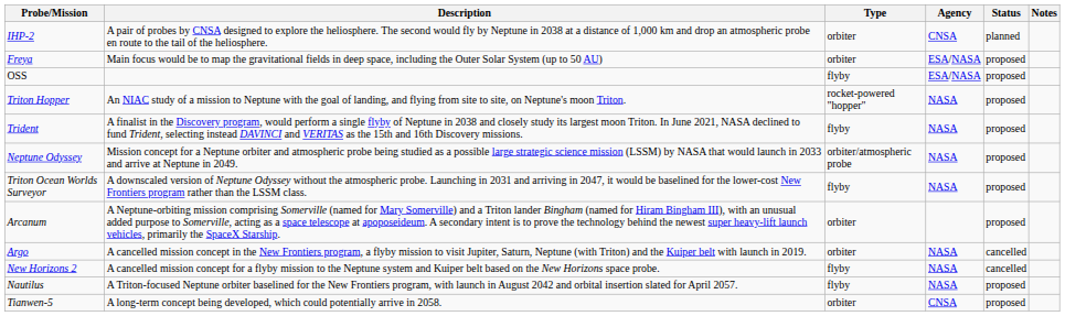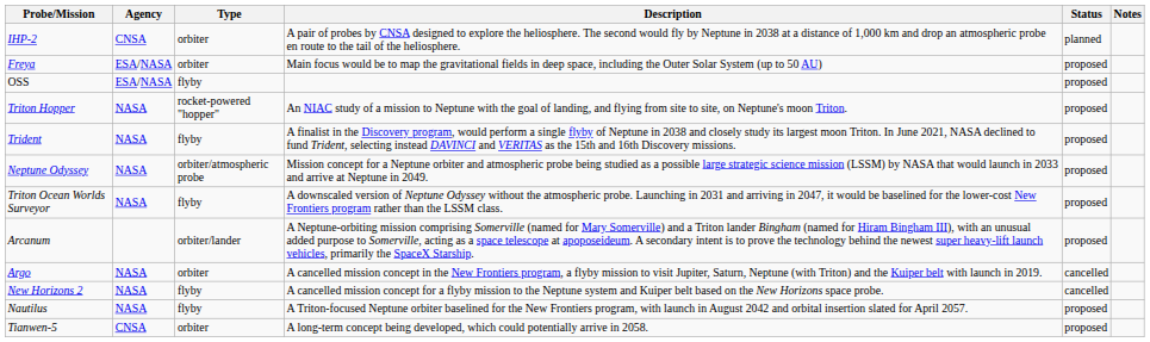 <table class="wikitable">
 <tr>
 <th>Probe/Mission</th>
+<th>Agency</th>
+<th>Type</th>
 <th>Description</th>
-<th>Type</th>
-<th>Agency</th>
 <th>Status</th>
 <th>Notes</th>
 </tr>
 <tr>
 <td><em><a href='#'>IHP-2</a></em></td>
+<td><a href='#'>CNSA</a></td>
+<td>orbiter</td>
 <td>A pair of probes by <a href='#'>CNSA</a> designed to explore the heliosphere. The second would fly by Neptune in 2038 at a distance of 1,000 km and drop an atmospheric probe en route to the tail of the heliosphere.</td>
-<td>orbiter</td>
-<td><a href='#'>CNSA</a></td>
 <td>planned</td>
 <td></td>
 </tr>
 <tr>
 <td><a href='#'><em>Freya</em></a></td>
+<td><a href='#'>ESA</a>/<a href='#'>NASA</a></td>
+<td>orbiter</td>
 <td>Main focus would be to map the gravitational fields in deep space, including the Outer Solar System (up to 50 <a href='#'>AU</a>)</td>
-<td>orbiter</td>
-<td><a href='#'>ESA</a>/<a href='#'>NASA</a></td>
 <td>proposed</td>
 <td></td>
 </tr>
 <tr>
 <td>OSS</td>
+<td><a href='#'>ESA</a>/<a href='#'>NASA</a></td>
+<td>flyby</td>
 <td></td>
-<td>flyby</td>
-<td><a href='#'>ESA</a>/<a href='#'>NASA</a></td>
 <td>proposed</td>
 <td></td>
 </tr>
 <tr>
 <td><em><a href='#'>Triton Hopper</a></em></td>
+<td><a href='#'>NASA</a></td>
+<td>rocket-powered "hopper"</td>
 <td>An <a href='#'>NIAC</a> study of a mission to Neptune with the goal of landing, and flying from site to site, on Neptune's moon <a href='#'>Triton</a>.</td>
-<td>rocket-powered "hopper"</td>
-<td><a href='#'>NASA</a></td>
 <td>proposed</td>
 <td></td>
 </tr>
 <tr>
 <td><em><a href='#'>Trident</a></em></td>
+<td><a href='#'>NASA</a></td>
+<td>flyby</td>
 <td>A finalist in the <a href='#'>Discovery program</a>, would perform a single <a href='#'>flyby</a> of Neptune in 2038 and closely study its largest moon Triton. In June 2021, NASA declined to fund <em>Trident</em>, selecting instead <em><a href='#'>DAVINCI</a></em> and <em><a href='#'>VERITAS</a></em> as the 15th and 16th Discovery missions.</td>
-<td>flyby</td>
-<td><a href='#'>NASA</a></td>
 <td>proposed</td>
 <td></td>
 </tr>
 <tr>
 <td><em><a href='#'>Neptune Odyssey</a></em></td>
+<td><a href='#'>NASA</a></td>
+<td>orbiter/atmospheric probe</td>
 <td>Mission concept for a Neptune orbiter and atmospheric probe being studied as a possible <a href='#'>large strategic science mission</a> (LSSM) by NASA that would launch in 2033 and arrive at Neptune in 2049.</td>
-<td>orbiter/atmospheric probe</td>
-<td><a href='#'>NASA</a></td>
 <td>proposed</td>
 <td></td>
 </tr>
 <tr>
 <td><em>Triton Ocean Worlds Surveyor</em></td>
+<td><a href='#'>NASA</a></td>
+<td>flyby</td>
 <td>A downscaled version of <em>Neptune Odyssey</em> without the atmospheric probe. Launching in 2031 and arriving in 2047, it would be baselined for the lower-cost <a href='#'>New Frontiers program</a> rather than the LSSM class.</td>
-<td>flyby</td>
-<td><a href='#'>NASA</a></td>
 <td>proposed</td>
 <td></td>
 </tr>
 <tr>
 <td><em>Arcanum</em></td>
+<td></td>
+<td>orbiter/lander</td>
 <td>A Neptune-orbiting mission comprising <em>Somerville</em> (named for <a href='#'>Mary Somerville</a>) and a Triton lander <em>Bingham</em> (named for <a href='#'>Hiram Bingham III</a>), with an unusual added purpose to <em>Somerville</em>, acting as a <a href='#'>space telescope</a> at <a href='#'>apoposeideum</a>. A secondary intent is to prove the technology behind the newest <a href='#'>super heavy-lift launch vehicles</a>, primarily the <a href='#'>SpaceX Starship</a>.</td>
-<td>orbiter</td>
-<td></td>
 <td>proposed</td>
 <td></td>
 </tr>
 <tr>
 <td><em><a href='#'>Argo</a></em></td>
+<td><a href='#'>NASA</a></td>
+<td>orbiter</td>
 <td>A cancelled mission concept in the <a href='#'>New Frontiers program</a>, a flyby mission to visit Jupiter, Saturn, Neptune (with Triton) and the <a href='#'>Kuiper belt</a> with launch in 2019.</td>
-<td>orbiter</td>
-<td><a href='#'>NASA</a></td>
 <td>cancelled</td>
 <td></td>
 </tr>
 <tr>
 <td><em><a href='#'>New Horizons 2</a></em></td>
+<td><a href='#'>NASA</a></td>
+<td>flyby</td>
 <td>A cancelled mission concept for a flyby mission to the Neptune system and Kuiper belt based on the <em>New Horizons</em> space probe.</td>
-<td>flyby</td>
-<td><a href='#'>NASA</a></td>
 <td>cancelled</td>
 <td></td>
 </tr>
 <tr>
 <td><em>Nautilus</em></td>
+<td><a href='#'>NASA</a></td>
+<td>flyby</td>
 <td>A Triton-focused Neptune orbiter baselined for the New Frontiers program, with launch in August 2042 and orbital insertion slated for April 2057.</td>
-<td>flyby</td>
-<td><a href='#'>NASA</a></td>
 <td>proposed</td>
 <td></td>
 </tr>
 <tr>
 <td><em>Tianwen-5</em></td>
+<td><a href='#'>CNSA</a></td>
+<td>orbiter</td>
 <td>A long-term concept being developed, which could potentially arrive in 2058.</td>
-<td>orbiter</td>
-<td><a href='#'>CNSA</a></td>
 <td>proposed</td>
 <td></td>
 </tr>
 </table>
